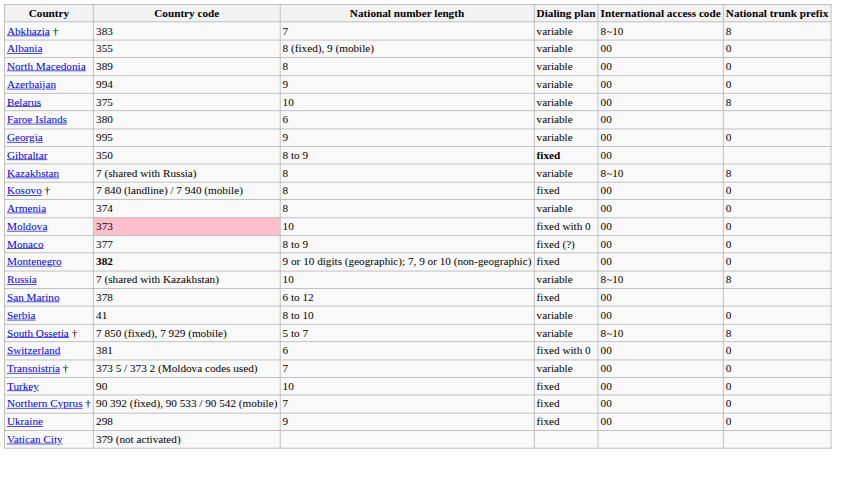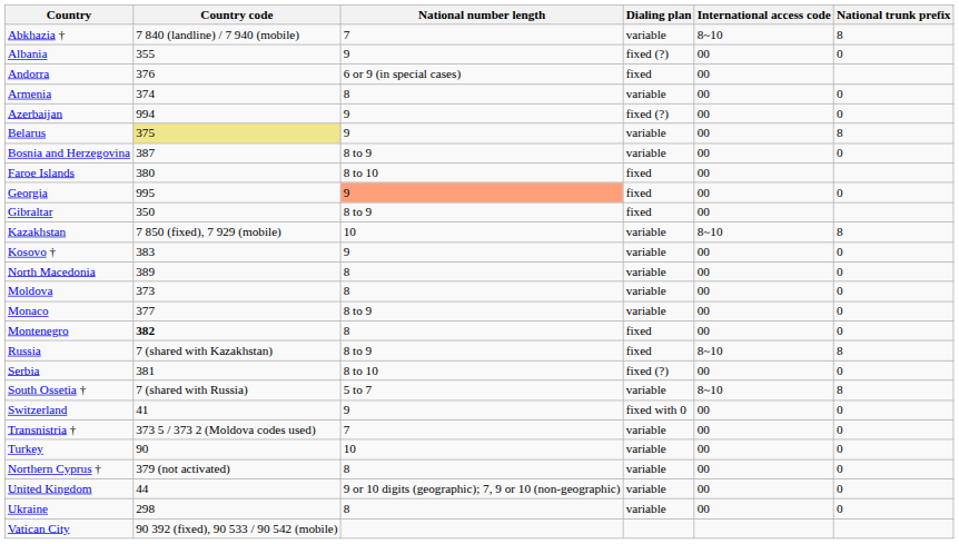 <table class="wikitable sortable">
 <tr>
 <th>Country</th>
 <th>Country code</th>
 <th>National number length</th>
 <th>Dialing plan</th>
 <th>International access code</th>
 <th Trunk prefix>National trunk prefix</th>
 </tr>
 <tr>
 <td> <a href='#'>Abkhazia</a> †</td>
-<td>383</td>
+<td>7 840 (landline) / 7 940 (mobile)</td>
 <td>7</td>
 <td>variable</td>
 <td>8~10</td>
 <td>8</td>
 </tr>
 <tr>
 <td> <a href='#'>Albania</a></td>
 <td>355</td>
-<td>8 (fixed), 9 (mobile)</td>
+<td>9</td>
+<td>fixed (?)</td>
+<td>00</td>
+<td>0</td>
+</tr>
+<tr>
+<td> <a href='#'>Andorra</a></td>
+<td>376</td>
+<td>6 or 9 (in special cases)</td>
+<td>fixed</td>
+<td>00</td>
+<td></td>
+</tr>
+<tr>
+<td> <a href='#'>Armenia</a></td>
+<td>374</td>
+<td>8</td>
+<td>variable</td>
+<td>00</td>
+<td>0</td>
+</tr>
+<tr>
+<td> <a href='#'>Azerbaijan</a></td>
+<td>994</td>
+<td>9</td>
+<td>fixed (?)</td>
+<td>00</td>
+<td>0</td>
+</tr>
+<tr>
+<td> <a href='#'>Belarus</a></td>
+<td style="background: khaki;">375</td>
+<td>9</td>
+<td>variable</td>
+<td>00</td>
+<td>8</td>
+</tr>
+<tr>
+<td> <a href='#'>Bosnia and Herzegovina</a></td>
+<td>387</td>
+<td>8 to 9</td>
+<td>variable</td>
+<td>00</td>
+<td>0</td>
+</tr>
+<tr>
+<td> <a href='#'>Faroe Islands</a></td>
+<td>380</td>
+<td>8 to 10</td>
+<td>fixed</td>
+<td>00</td>
+<td></td>
+</tr>
+<tr>
+<td> <a href='#'>Georgia</a></td>
+<td>995</td>
+<td style="background: lightsalmon;">9</td>
+<td>fixed</td>
+<td>00</td>
+<td>0</td>
+</tr>
+<tr>
+<td> <a href='#'>Gibraltar</a></td>
+<td>350</td>
+<td>8 to 9</td>
+<td>fixed</td>
+<td>00</td>
+<td></td>
+</tr>
+<tr>
+<td> <a href='#'>Kazakhstan</a></td>
+<td>7 850 (fixed), 7 929 (mobile)</td>
+<td>10</td>
+<td>variable</td>
+<td>8~10</td>
+<td>8</td>
+</tr>
+<tr>
+<td> <a href='#'>Kosovo</a> †</td>
+<td>383</td>
+<td>9</td>
 <td>variable</td>
 <td>00</td>
 <td>0</td>
 </tr>
 <tr>
 <td> <a href='#'>North Macedonia</a></td>
 <td>389</td>
 <td>8</td>
 <td>variable</td>
 <td>00</td>
 <td>0</td>
 </tr>
 <tr>
-<td> <a href='#'>Azerbaijan</a></td>
-<td>994</td>
-<td>9</td>
-<td>variable</td>
-<td>00</td>
-<td>0</td>
-</tr>
-<tr>
-<td> <a href='#'>Belarus</a></td>
-<td>375</td>
-<td>10</td>
-<td>variable</td>
-<td>00</td>
-<td>8</td>
-</tr>
-<tr>
-<td> <a href='#'>Faroe Islands</a></td>
-<td>380</td>
-<td>6</td>
-<td>variable</td>
-<td>00</td>
-<td></td>
-</tr>
-<tr>
-<td> <a href='#'>Georgia</a></td>
-<td>995</td>
-<td>9</td>
-<td>variable</td>
-<td>00</td>
-<td>0</td>
-</tr>
-<tr>
-<td> <a href='#'>Gibraltar</a></td>
-<td>350</td>
-<td>8 to 9</td>
-<td><strong>fixed</strong></td>
-<td>00</td>
-<td></td>
-</tr>
-<tr>
-<td> <a href='#'>Kazakhstan</a></td>
-<td>7 (shared with Russia)</td>
+<td> <a href='#'>Moldova</a></td>
+<td>373</td>
 <td>8</td>
 <td>variable</td>
-<td>8~10</td>
-<td>8</td>
-</tr>
-<tr>
-<td> <a href='#'>Kosovo</a> †</td>
-<td>7 840 (landline) / 7 940 (mobile)</td>
-<td>8</td>
-<td>fixed</td>
-<td>00</td>
-<td>0</td>
-</tr>
-<tr>
-<td> <a href='#'>Armenia</a></td>
-<td>374</td>
-<td>8</td>
-<td>variable</td>
-<td>00</td>
-<td>0</td>
-</tr>
-<tr>
-<td> <a href='#'>Moldova</a></td>
-<td style="background: pink;">373</td>
-<td>10</td>
-<td>fixed with 0</td>
 <td>00</td>
 <td>0</td>
 </tr>
 <tr>
 <td> <a href='#'>Monaco</a></td>
 <td>377</td>
 <td>8 to 9</td>
-<td>fixed (?)</td>
+<td>variable</td>
 <td>00</td>
 <td>0</td>
 </tr>
 <tr>
 <td> <a href='#'>Montenegro</a></td>
 <td><strong>382</strong></td>
-<td>9 or 10 digits (geographic); 7, 9 or 10 (non-geographic)</td>
+<td>8</td>
 <td>fixed</td>
 <td>00</td>
 <td>0</td>
 </tr>
 <tr>
 <td> <a href='#'>Russia</a></td>
 <td>7 (shared with Kazakhstan)</td>
-<td>10</td>
-<td>variable</td>
+<td>8 to 9</td>
+<td>fixed</td>
 <td>8~10</td>
 <td>8</td>
 </tr>
 <tr>
-<td> <a href='#'>San Marino</a></td>
-<td>378</td>
-<td>6 to 12</td>
-<td>fixed</td>
-<td>00</td>
-<td></td>
-</tr>
-<tr>
 <td> <a href='#'>Serbia</a></td>
-<td>41</td>
+<td>381</td>
 <td>8 to 10</td>
-<td>variable</td>
+<td>fixed (?)</td>
 <td>00</td>
 <td>0</td>
 </tr>
 <tr>
 <td> <a href='#'>South Ossetia</a> †</td>
-<td>7 850 (fixed), 7 929 (mobile)</td>
+<td>7 (shared with Russia)</td>
 <td>5 to 7</td>
 <td>variable</td>
 <td>8~10</td>
 <td>8</td>
 </tr>
 <tr>
 <td> <a href='#'>Switzerland</a></td>
-<td>381</td>
-<td>6</td>
+<td>41</td>
+<td>9</td>
 <td>fixed with 0</td>
 <td>00</td>
 <td>0</td>
 </tr>
 <tr>
 <td> <a href='#'>Transnistria</a> †</td>
 <td>373 5 / 373 2 (Moldova codes used)</td>
 <td>7</td>
 <td>variable</td>
 <td>00</td>
 <td>0</td>
 </tr>
 <tr>
 <td> <a href='#'>Turkey</a></td>
 <td>90</td>
 <td>10</td>
-<td>fixed</td>
+<td>variable</td>
 <td>00</td>
 <td>0</td>
 </tr>
 <tr>
 <td> <a href='#'>Northern Cyprus</a> †</td>
-<td>90 392 (fixed), 90 533 / 90 542 (mobile)</td>
-<td>7</td>
-<td>fixed</td>
+<td>379 (not activated)</td>
+<td>8</td>
+<td>variable</td>
+<td>00</td>
+<td>0</td>
+</tr>
+<tr>
+<td> <a href='#'>United Kingdom</a></td>
+<td>44</td>
+<td>9 or 10 digits (geographic); 7, 9 or 10 (non-geographic)</td>
+<td>variable</td>
 <td>00</td>
 <td>0</td>
 </tr>
 <tr>
 <td> <a href='#'>Ukraine</a></td>
 <td>298</td>
-<td>9</td>
-<td>fixed</td>
+<td>8</td>
+<td>variable</td>
 <td>00</td>
 <td>0</td>
 </tr>
 <tr>
 <td> <a href='#'>Vatican City</a></td>
-<td>379 (not activated)</td>
+<td>90 392 (fixed), 90 533 / 90 542 (mobile)</td>
 <td></td>
 <td></td>
 <td></td>
 <td></td>
 </tr>
 </table>
